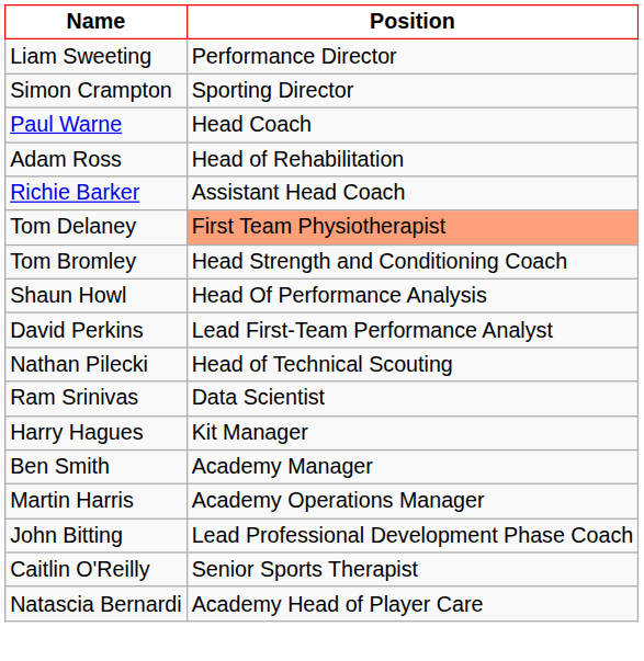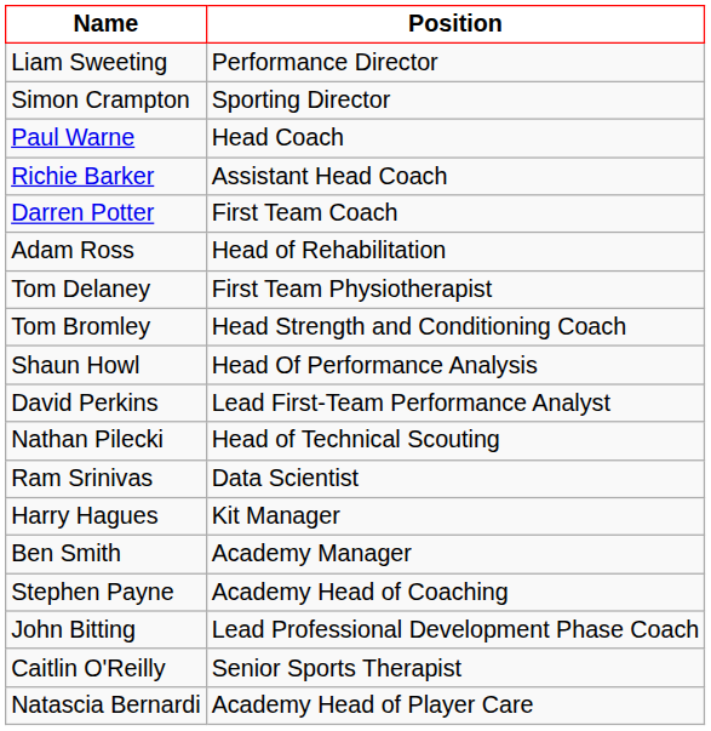 <table class="wikitable">
 <tr>
 <th style="background:white; color:black; border:1px solid red;">Name</th>
 <th style="background:white; color:black; border:1px solid red;">Position</th>
 </tr>
 <tr>
 <td>Liam Sweeting</td>
 <td>Performance Director</td>
 </tr>
 <tr>
 <td>Simon Crampton</td>
 <td>Sporting Director</td>
 </tr>
 <tr>
 <td><a href='#'>Paul Warne</a></td>
 <td>Head Coach</td>
 </tr>
 <tr>
+<td><a href='#'>Richie Barker</a></td>
+<td>Assistant Head Coach</td>
+</tr>
+<tr>
+<td><a href='#'>Darren Potter</a></td>
+<td>First Team Coach</td>
+</tr>
+<tr>
 <td>Adam Ross</td>
 <td>Head of Rehabilitation</td>
 </tr>
 <tr>
-<td><a href='#'>Richie Barker</a></td>
-<td>Assistant Head Coach</td>
-</tr>
-<tr>
 <td>Tom Delaney</td>
-<td style="background: lightsalmon;">First Team Physiotherapist</td>
+<td>First Team Physiotherapist</td>
 </tr>
 <tr>
 <td>Tom Bromley</td>
 <td>Head Strength and Conditioning Coach</td>
 </tr>
 <tr>
 <td>Shaun Howl</td>
 <td>Head Of Performance Analysis</td>
 </tr>
 <tr>
 <td>David Perkins</td>
 <td>Lead First-Team Performance Analyst</td>
 </tr>
 <tr>
 <td>Nathan Pilecki</td>
 <td>Head of Technical Scouting</td>
 </tr>
 <tr>
 <td>Ram Srinivas</td>
 <td>Data Scientist</td>
 </tr>
 <tr>
 <td>Harry Hagues</td>
 <td>Kit Manager</td>
 </tr>
 <tr>
 <td>Ben Smith</td>
 <td>Academy Manager</td>
 </tr>
 <tr>
-<td>Martin Harris</td>
-<td>Academy Operations Manager</td>
+<td>Stephen Payne</td>
+<td>Academy Head of Coaching</td>
 </tr>
 <tr>
 <td>John Bitting</td>
 <td>Lead Professional Development Phase Coach</td>
 </tr>
 <tr>
 <td>Caitlin O'Reilly</td>
 <td>Senior Sports Therapist</td>
 </tr>
 <tr>
 <td>Natascia Bernardi</td>
 <td>Academy Head of Player Care</td>
 </tr>
 </table>
